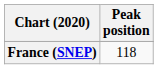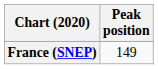 <table class="wikitable sortable plainrowheaders" style="text-align:center;">
 <tr>
 <th>Chart (2020)</th>
 <th>Peak<br>position</th>
 </tr>
 <tr>
 </tr>
 <tr>
 </tr>
 <tr>
 <th scope="row">France (<a href='#'>SNEP</a>)</th>
-<td>118</td>
+<td>149</td>
 </tr>
 </table>
